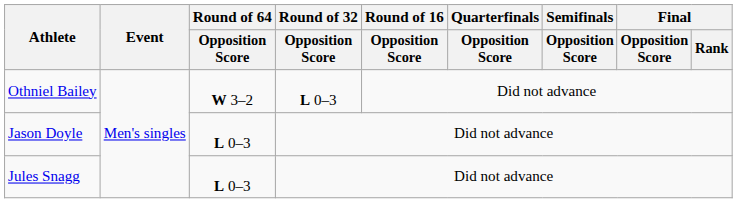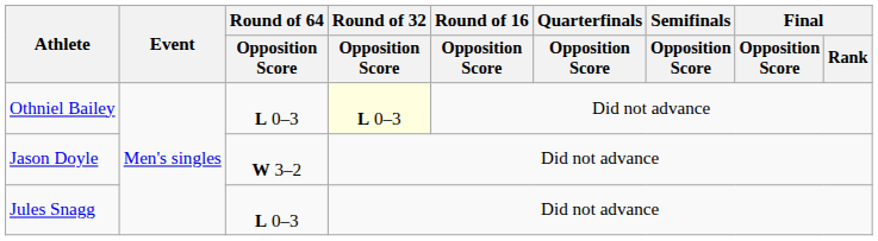 <table class=wikitable style="font-size:90%">
 <tr>
 <th rowspan=2>Athlete</th>
 <th rowspan=2>Event</th>
 <th>Round of 64</th>
 <th>Round of 32</th>
 <th>Round of 16</th>
 <th>Quarterfinals</th>
 <th>Semifinals</th>
 <th colspan=2>Final</th>
 </tr>
 <tr style="font-size:95%">
 <th>Opposition<br>Score</th>
 <th>Opposition<br>Score</th>
 <th>Opposition<br>Score</th>
 <th>Opposition<br>Score</th>
 <th>Opposition<br>Score</th>
 <th>Opposition<br>Score</th>
 <th>Rank</th>
 </tr>
 <tr align=center>
 <td align=left><a href='#'>Othniel Bailey</a></td>
 <td align=left rowspan=3><a href='#'>Men's singles</a></td>
-<td><br><strong>W</strong> 3–2</td>
 <td><br><strong>L</strong> 0–3</td>
+<td style="background: lightyellow;"><br><strong>L</strong> 0–3</td>
 <td colspan=5>Did not advance</td>
 </tr>
 <tr align=center>
 <td align=left><a href='#'>Jason Doyle</a></td>
-<td><br><strong>L</strong> 0–3</td>
+<td><br><strong>W</strong> 3–2</td>
 <td colspan=6>Did not advance</td>
 </tr>
 <tr align=center>
 <td align=left><a href='#'>Jules Snagg</a></td>
 <td><br><strong>L</strong> 0–3</td>
 <td colspan=6>Did not advance</td>
 </tr>
 </table>
